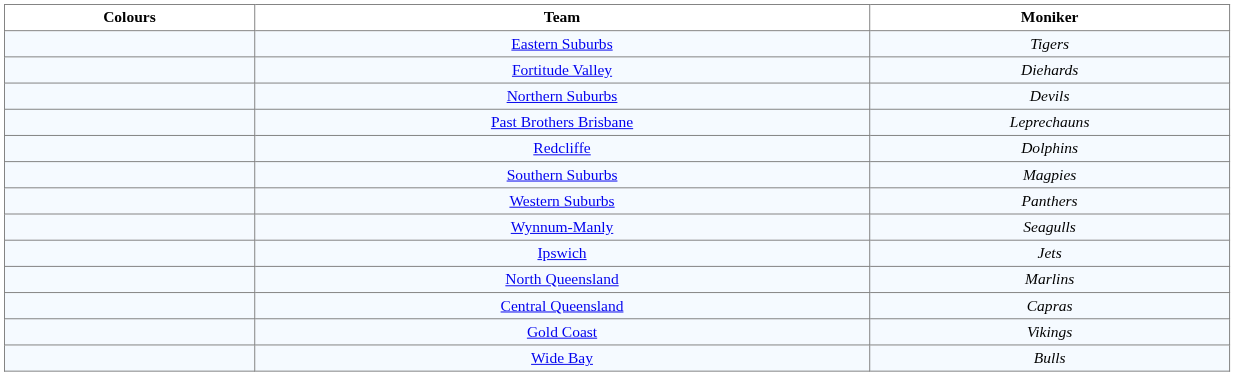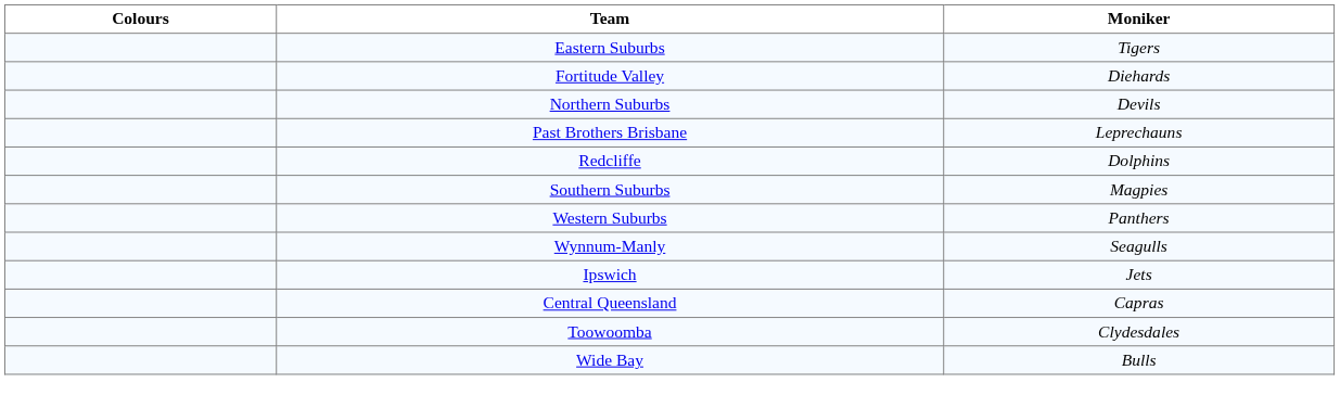 <table cellspacing="0" cellpadding="4" border="1" style="border-collapse:collapse; font-size:100%; width:100%;">
 <tr>
 <th>Colours</th>
 <th>Team</th>
 <th>Moniker</th>
 </tr>
 <tr style="text-align:center; background:#f5faff;">
 <td align="left"></td>
 <td><a href='#'>Eastern Suburbs</a></td>
 <td><em>Tigers</em></td>
 </tr>
 <tr style="text-align:center; background:#f5faff;">
 <td align="left"></td>
 <td><a href='#'>Fortitude Valley</a></td>
 <td><em>Diehards</em></td>
 </tr>
 <tr style="text-align:center; background:#f5faff;">
 <td align="left"></td>
 <td><a href='#'>Northern Suburbs</a></td>
 <td><em>Devils</em></td>
 </tr>
 <tr style="text-align:center; background:#f5faff;">
 <td align="left"></td>
 <td><a href='#'>Past Brothers Brisbane</a></td>
 <td><em>Leprechauns</em></td>
 </tr>
 <tr style="text-align:center; background:#f5faff;">
 <td align="left"></td>
 <td><a href='#'>Redcliffe</a></td>
 <td><em>Dolphins</em></td>
 </tr>
 <tr style="text-align:center; background:#f5faff;">
 <td align="left"></td>
 <td><a href='#'>Southern Suburbs</a></td>
 <td><em>Magpies</em></td>
 </tr>
 <tr style="text-align:center; background:#f5faff;">
 <td align="left"></td>
 <td><a href='#'>Western Suburbs</a></td>
 <td><em>Panthers</em></td>
 </tr>
 <tr style="text-align:center; background:#f5faff;">
 <td align="left"></td>
 <td><a href='#'>Wynnum-Manly</a></td>
 <td><em>Seagulls</em></td>
 </tr>
 <tr style="text-align:center; background:#f5faff;">
 <td align="left"></td>
 <td><a href='#'>Ipswich</a></td>
 <td><em>Jets</em></td>
 </tr>
 <tr style="text-align:center; background:#f5faff;">
 <td align="left"></td>
-<td><a href='#'>North Queensland</a></td>
-<td><em>Marlins</em></td>
-</tr>
-<tr style="text-align:center; background:#f5faff;">
-<td align="left"></td>
 <td><a href='#'>Central Queensland</a></td>
 <td><em>Capras</em></td>
 </tr>
 <tr style="text-align:center; background:#f5faff;">
 <td align="left"></td>
-<td><a href='#'>Gold Coast</a></td>
-<td><em>Vikings</em></td>
+<td><a href='#'>Toowoomba</a></td>
+<td><em>Clydesdales</em></td>
 </tr>
 <tr style="text-align:center; background:#f5faff;">
 <td align="left"></td>
 <td><a href='#'>Wide Bay</a></td>
 <td><em>Bulls</em></td>
 </tr>
 </table>
